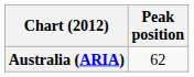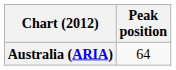 <table class="wikitable plainrowheaders" style="text-align:center;">
 <tr>
 <th scope="col">Chart (2012)</th>
 <th scope="col">Peak<br>position</th>
 </tr>
 <tr>
 <th scope="row">Australia (<a href='#'>ARIA</a>)</th>
-<td>62</td>
+<td>64</td>
 </tr>
 </table>
